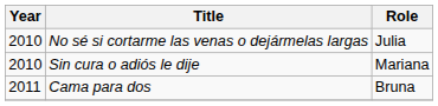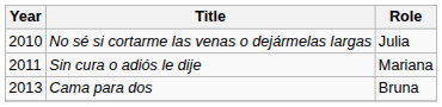 <table class="wikitable sortable">
 <tr>
 <th>Year</th>
 <th>Title</th>
 <th>Role</th>
 </tr>
 <tr>
 <td>2010</td>
 <td><em>No sé si cortarme las venas o dejármelas largas</em></td>
 <td>Julia</td>
 </tr>
 <tr>
-<td>2010</td>
+<td>2011</td>
 <td><em>Sin cura o adiós le dije</em></td>
 <td>Mariana</td>
 </tr>
 <tr>
-<td>2011</td>
+<td>2013</td>
 <td><em>Cama para dos</em></td>
 <td>Bruna</td>
 </tr>
 <tr>
 </tr>
 </table>
